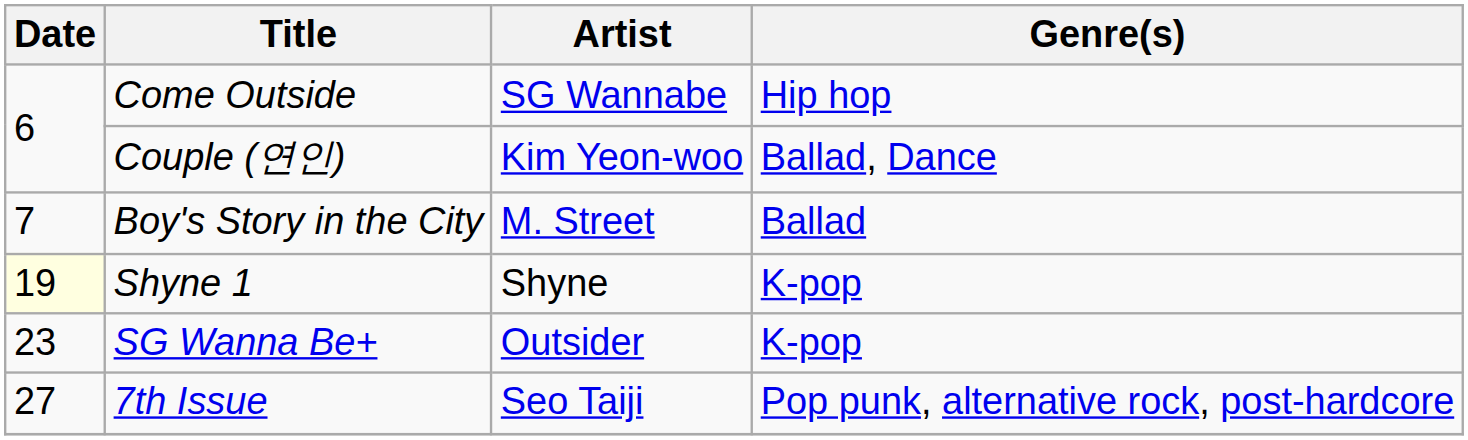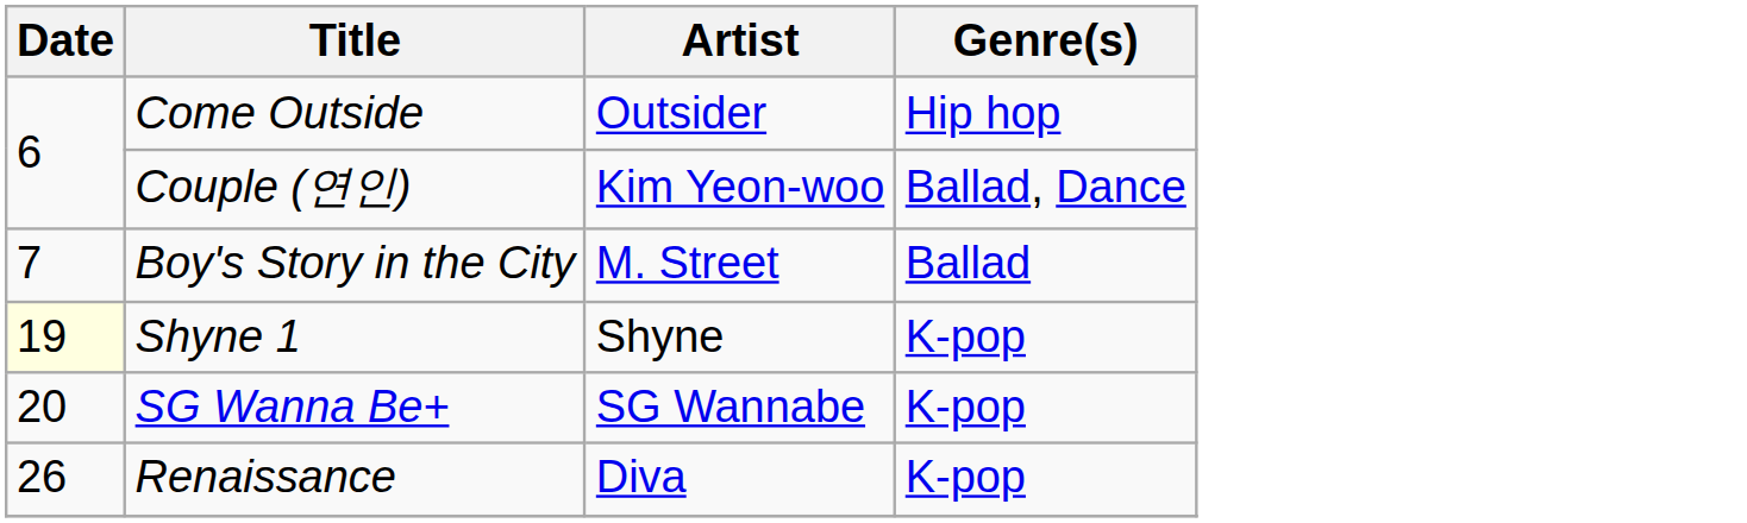 <table class="wikitable" style="text-align: left;">
 <tr>
 <th>Date</th>
 <th>Title</th>
 <th>Artist</th>
 <th>Genre(s)</th>
 </tr>
 <tr>
 <td rowspan="2">6</td>
 <td><em>Come Outside</em></td>
-<td><a href='#'>SG Wannabe</a></td>
+<td><a href='#'>Outsider</a></td>
 <td><a href='#'>Hip hop</a></td>
 </tr>
 <tr>
 <td><em>Couple (연인)</em></td>
 <td><a href='#'>Kim Yeon-woo</a></td>
 <td><a href='#'>Ballad</a>, <a href='#'>Dance</a></td>
 </tr>
 <tr>
 <td rowspan="1">7</td>
 <td><em>Boy's Story in the City</em></td>
 <td><a href='#'>M. Street</a></td>
 <td><a href='#'>Ballad</a></td>
 </tr>
 <tr>
 <td rowspan="1" style="background: lightyellow;">19</td>
 <td><em>Shyne 1</em></td>
 <td>Shyne</td>
 <td><a href='#'>K-pop</a></td>
 </tr>
 <tr>
-<td rowspan="1">23</td>
+<td rowspan="1">20</td>
 <td><em><a href='#'>SG Wanna Be+</a></em></td>
-<td><a href='#'>Outsider</a></td>
+<td><a href='#'>SG Wannabe</a></td>
 <td><a href='#'>K-pop</a></td>
 </tr>
 <tr>
-<td rowspan="1">27</td>
-<td><em><a href='#'>7th Issue</a></em></td>
-<td><a href='#'>Seo Taiji</a></td>
-<td><a href='#'>Pop punk</a>, <a href='#'>alternative rock</a>, <a href='#'>post-hardcore</a></td>
+<td>26</td>
+<td><em>Renaissance</em></td>
+<td><a href='#'>Diva</a></td>
+<td><a href='#'>K-pop</a></td>
 </tr>
 <tr>
 </tr>
 </table>
